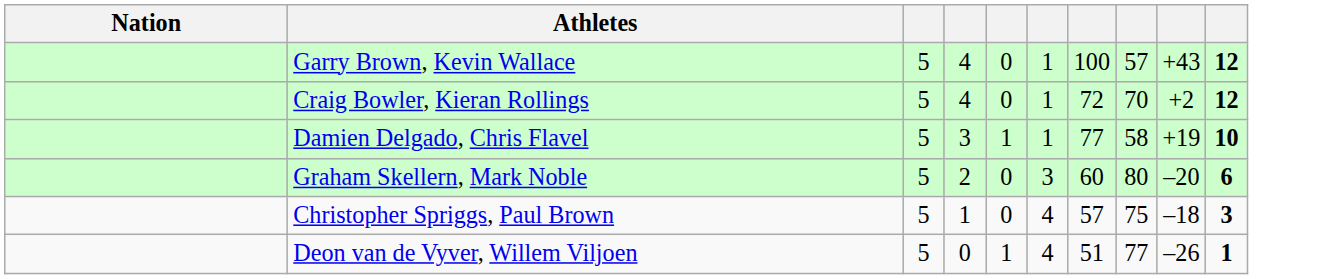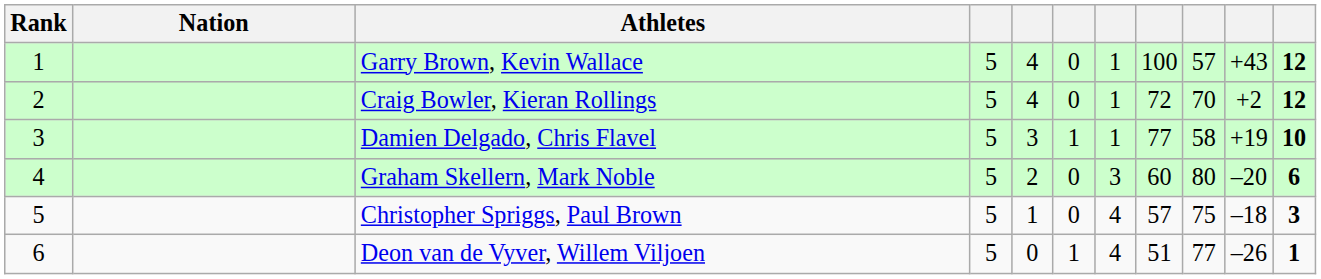 <table class=wikitable style="text-align:center">
 <tr>
+<th width=20>Rank</th>
 <th width=180>Nation</th>
 <th width=400>Athletes</th>
 <th width=20></th>
 <th width=20></th>
 <th width=20></th>
 <th width=20></th>
 <th width=20></th>
 <th width=20></th>
 <th width=20></th>
 <th width=20></th>
 </tr>
 <tr bgcolor="#ccffcc">
+<td>1</td>
 <td align=left></td>
 <td align=left><a href='#'>Garry Brown</a>, <a href='#'>Kevin Wallace</a></td>
 <td>5</td>
 <td>4</td>
 <td>0</td>
 <td>1</td>
 <td>100</td>
 <td>57</td>
 <td>+43</td>
 <td><strong>12</strong></td>
 </tr>
 <tr bgcolor="#ccffcc">
+<td>2</td>
 <td align=left></td>
 <td align=left><a href='#'>Craig Bowler</a>, <a href='#'>Kieran Rollings</a></td>
 <td>5</td>
 <td>4</td>
 <td>0</td>
 <td>1</td>
 <td>72</td>
 <td>70</td>
 <td>+2</td>
 <td><strong>12</strong></td>
 </tr>
 <tr bgcolor="#ccffcc">
+<td>3</td>
 <td align=left></td>
 <td align=left><a href='#'>Damien Delgado</a>, <a href='#'>Chris Flavel</a></td>
 <td>5</td>
 <td>3</td>
 <td>1</td>
 <td>1</td>
 <td>77</td>
 <td>58</td>
 <td>+19</td>
 <td><strong>10</strong></td>
 </tr>
 <tr bgcolor="#ccffcc">
+<td>4</td>
 <td align=left></td>
 <td align=left><a href='#'>Graham Skellern</a>, <a href='#'>Mark Noble</a></td>
 <td>5</td>
 <td>2</td>
 <td>0</td>
 <td>3</td>
 <td>60</td>
 <td>80</td>
 <td>–20</td>
 <td><strong>6</strong></td>
 </tr>
 <tr>
+<td>5</td>
 <td align=left></td>
 <td align=left><a href='#'>Christopher Spriggs</a>, <a href='#'>Paul Brown</a></td>
 <td>5</td>
 <td>1</td>
 <td>0</td>
 <td>4</td>
 <td>57</td>
 <td>75</td>
 <td>–18</td>
 <td><strong>3</strong></td>
 </tr>
 <tr>
+<td>6</td>
 <td align=left></td>
 <td align=left><a href='#'>Deon van de Vyver</a>, <a href='#'>Willem Viljoen</a></td>
 <td>5</td>
 <td>0</td>
 <td>1</td>
 <td>4</td>
 <td>51</td>
 <td>77</td>
 <td>–26</td>
 <td><strong>1</strong></td>
 </tr>
 </table>
